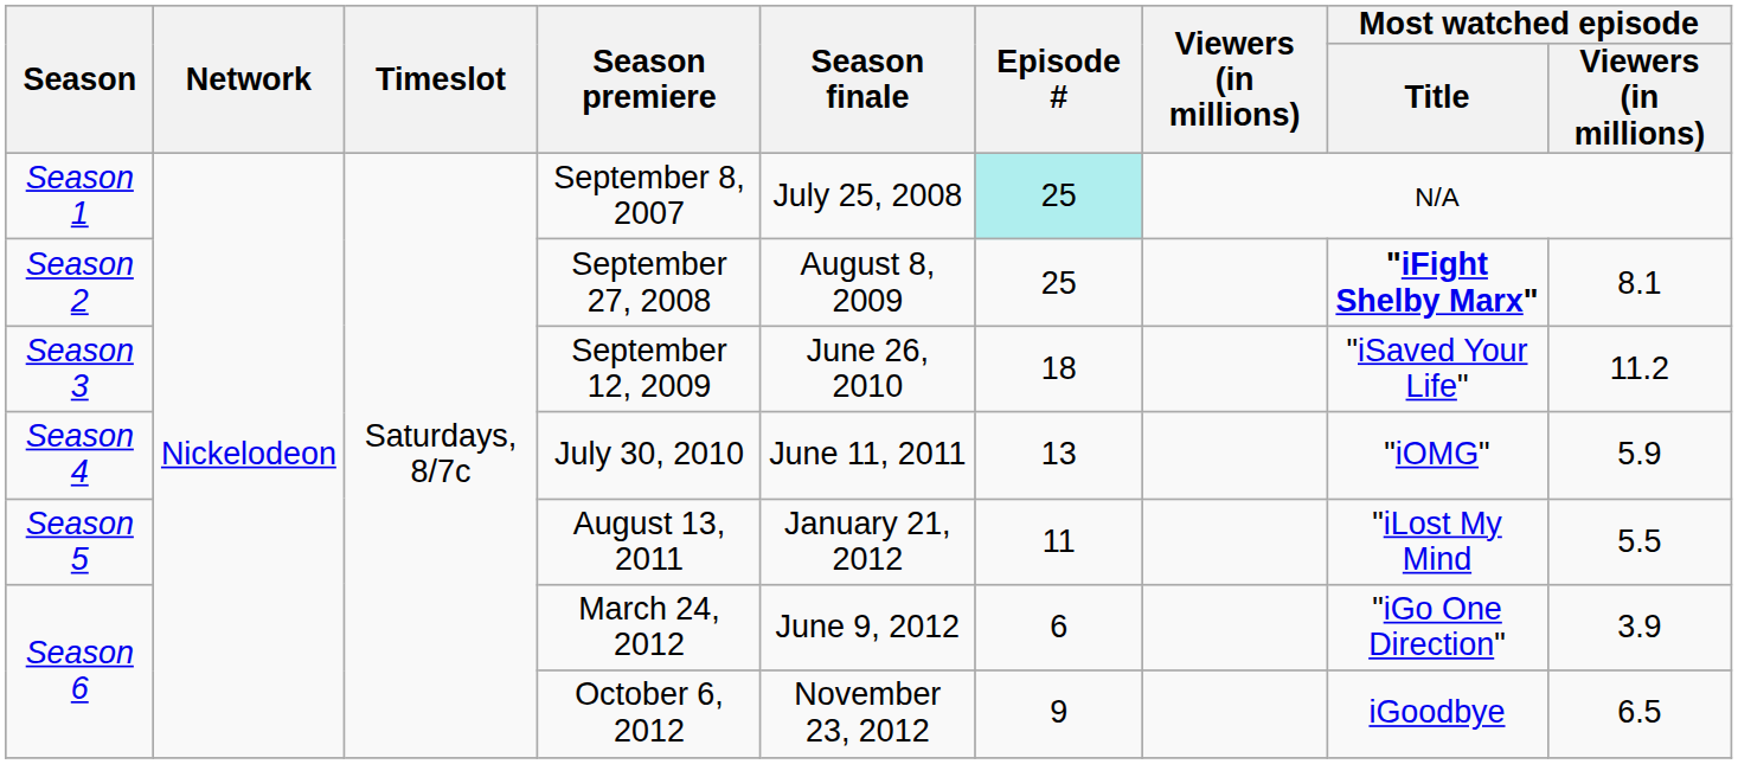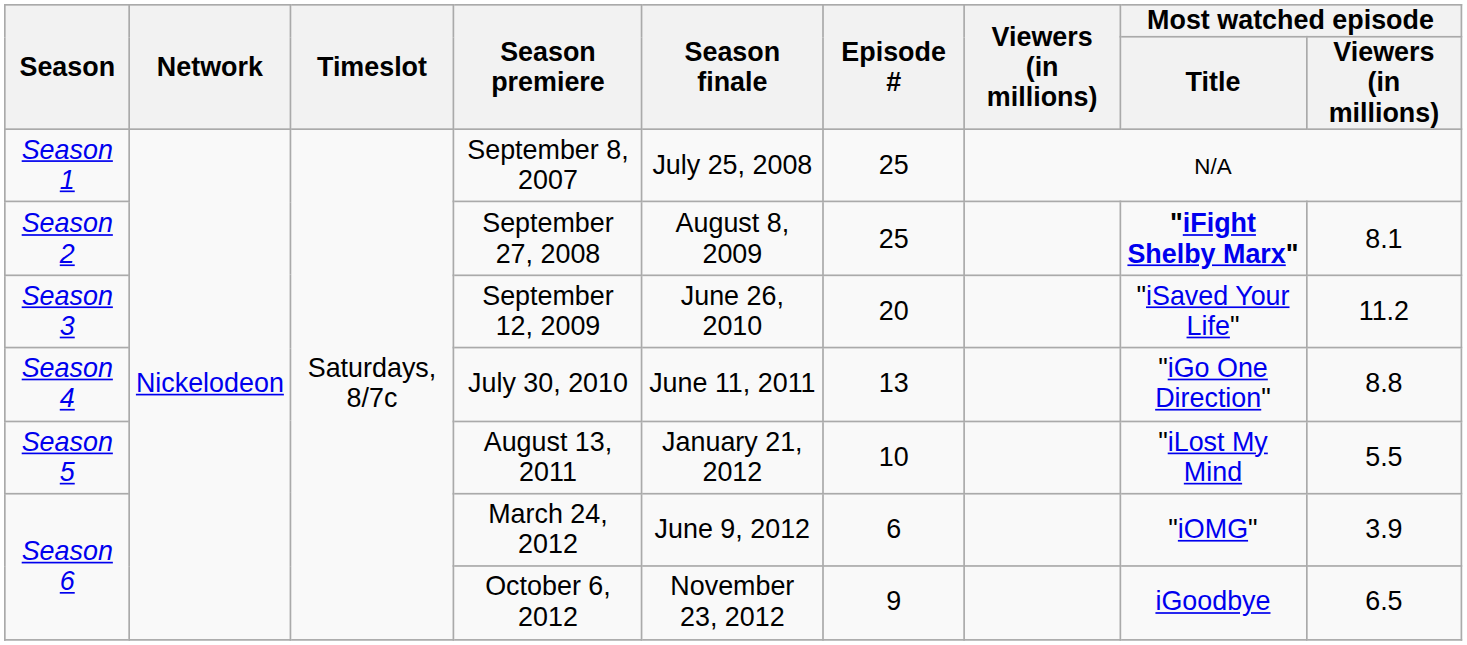 <table class="wikitable plainrowheaders" style="text-align:center">
 <tr>
 <th scope="col" style="padding:0 8px;" rowspan="2">Season</th>
 <th scope="col" style="padding:0 8px;" rowspan="2">Network</th>
 <th scope="col" style="padding:0 8px;" rowspan="2">Timeslot</th>
 <th scope="col" style="padding:0 8px;" rowspan="2">Season premiere</th>
 <th scope="col" style="padding:0 8px;" rowspan="2">Season finale</th>
 <th scope="col" style="padding:0 8px;" rowspan="2">Episode #</th>
 <th scope="col" style="padding:0 8px;" rowspan="2">Viewers<br>(in millions)</th>
 <th scope="col" style="padding:0 8px;" colspan="2">Most watched episode</th>
 </tr>
 <tr>
 <th scope="col" style="padding:0 8px;">Title</th>
 <th scope="col" style="padding:0 8px;">Viewers<br>(in millions)</th>
 </tr>
 <tr>
 <td scope="row"><em><a href='#'>Season 1</a></em></td>
 <td rowspan="7"><a href='#'>Nickelodeon</a></td>
 <td rowspan="7">Saturdays, 8/7c</td>
 <td>September 8, 2007</td>
 <td>July 25, 2008</td>
-<td style="background: paleturquoise;">25</td>
+<td>25</td>
 <td colspan="3"><span><small>N/A</small></span></td>
 </tr>
 <tr>
 <td scope="row"><em><a href='#'>Season 2</a></em></td>
 <td>September 27, 2008</td>
 <td>August 8, 2009</td>
 <td>25</td>
 <td> </td>
 <td><strong>"<a href='#'>iFight Shelby Marx</a>"</strong></td>
 <td>8.1</td>
 </tr>
 <tr>
 <td scope="row"><em><a href='#'>Season 3</a></em></td>
 <td>September 12, 2009</td>
 <td>June 26, 2010</td>
-<td>18</td>
+<td>20</td>
 <td> </td>
 <td>"<a href='#'>iSaved Your Life</a>"</td>
 <td>11.2</td>
 </tr>
 <tr>
 <td scope="row"><em><a href='#'>Season 4</a></em></td>
 <td>July 30, 2010</td>
 <td>June 11, 2011</td>
 <td>13</td>
 <td> </td>
-<td>"<a href='#'>iOMG</a>"</td>
-<td>5.9</td>
+<td>"<a href='#'>iGo One Direction</a>"</td>
+<td>8.8</td>
 </tr>
 <tr>
 <td scope="row"><em><a href='#'>Season 5</a></em></td>
 <td>August 13, 2011</td>
 <td>January 21, 2012</td>
-<td>11</td>
+<td>10</td>
 <td> </td>
 <td>"<a href='#'>iLost My Mind</a></td>
 <td>5.5</td>
 </tr>
 <tr>
 <td rowspan="2" scope="row"><em><a href='#'>Season 6</a></em></td>
 <td>March 24, 2012</td>
 <td>June 9, 2012</td>
 <td>6</td>
 <td> </td>
-<td>"<a href='#'>iGo One Direction</a>"</td>
+<td>"<a href='#'>iOMG</a>"</td>
 <td>3.9</td>
 </tr>
 <tr>
 <td>October 6, 2012</td>
 <td>November 23, 2012</td>
 <td>9</td>
 <td> </td>
 <td><a href='#'>iGoodbye</a></td>
 <td>6.5</td>
 </tr>
 </table>
